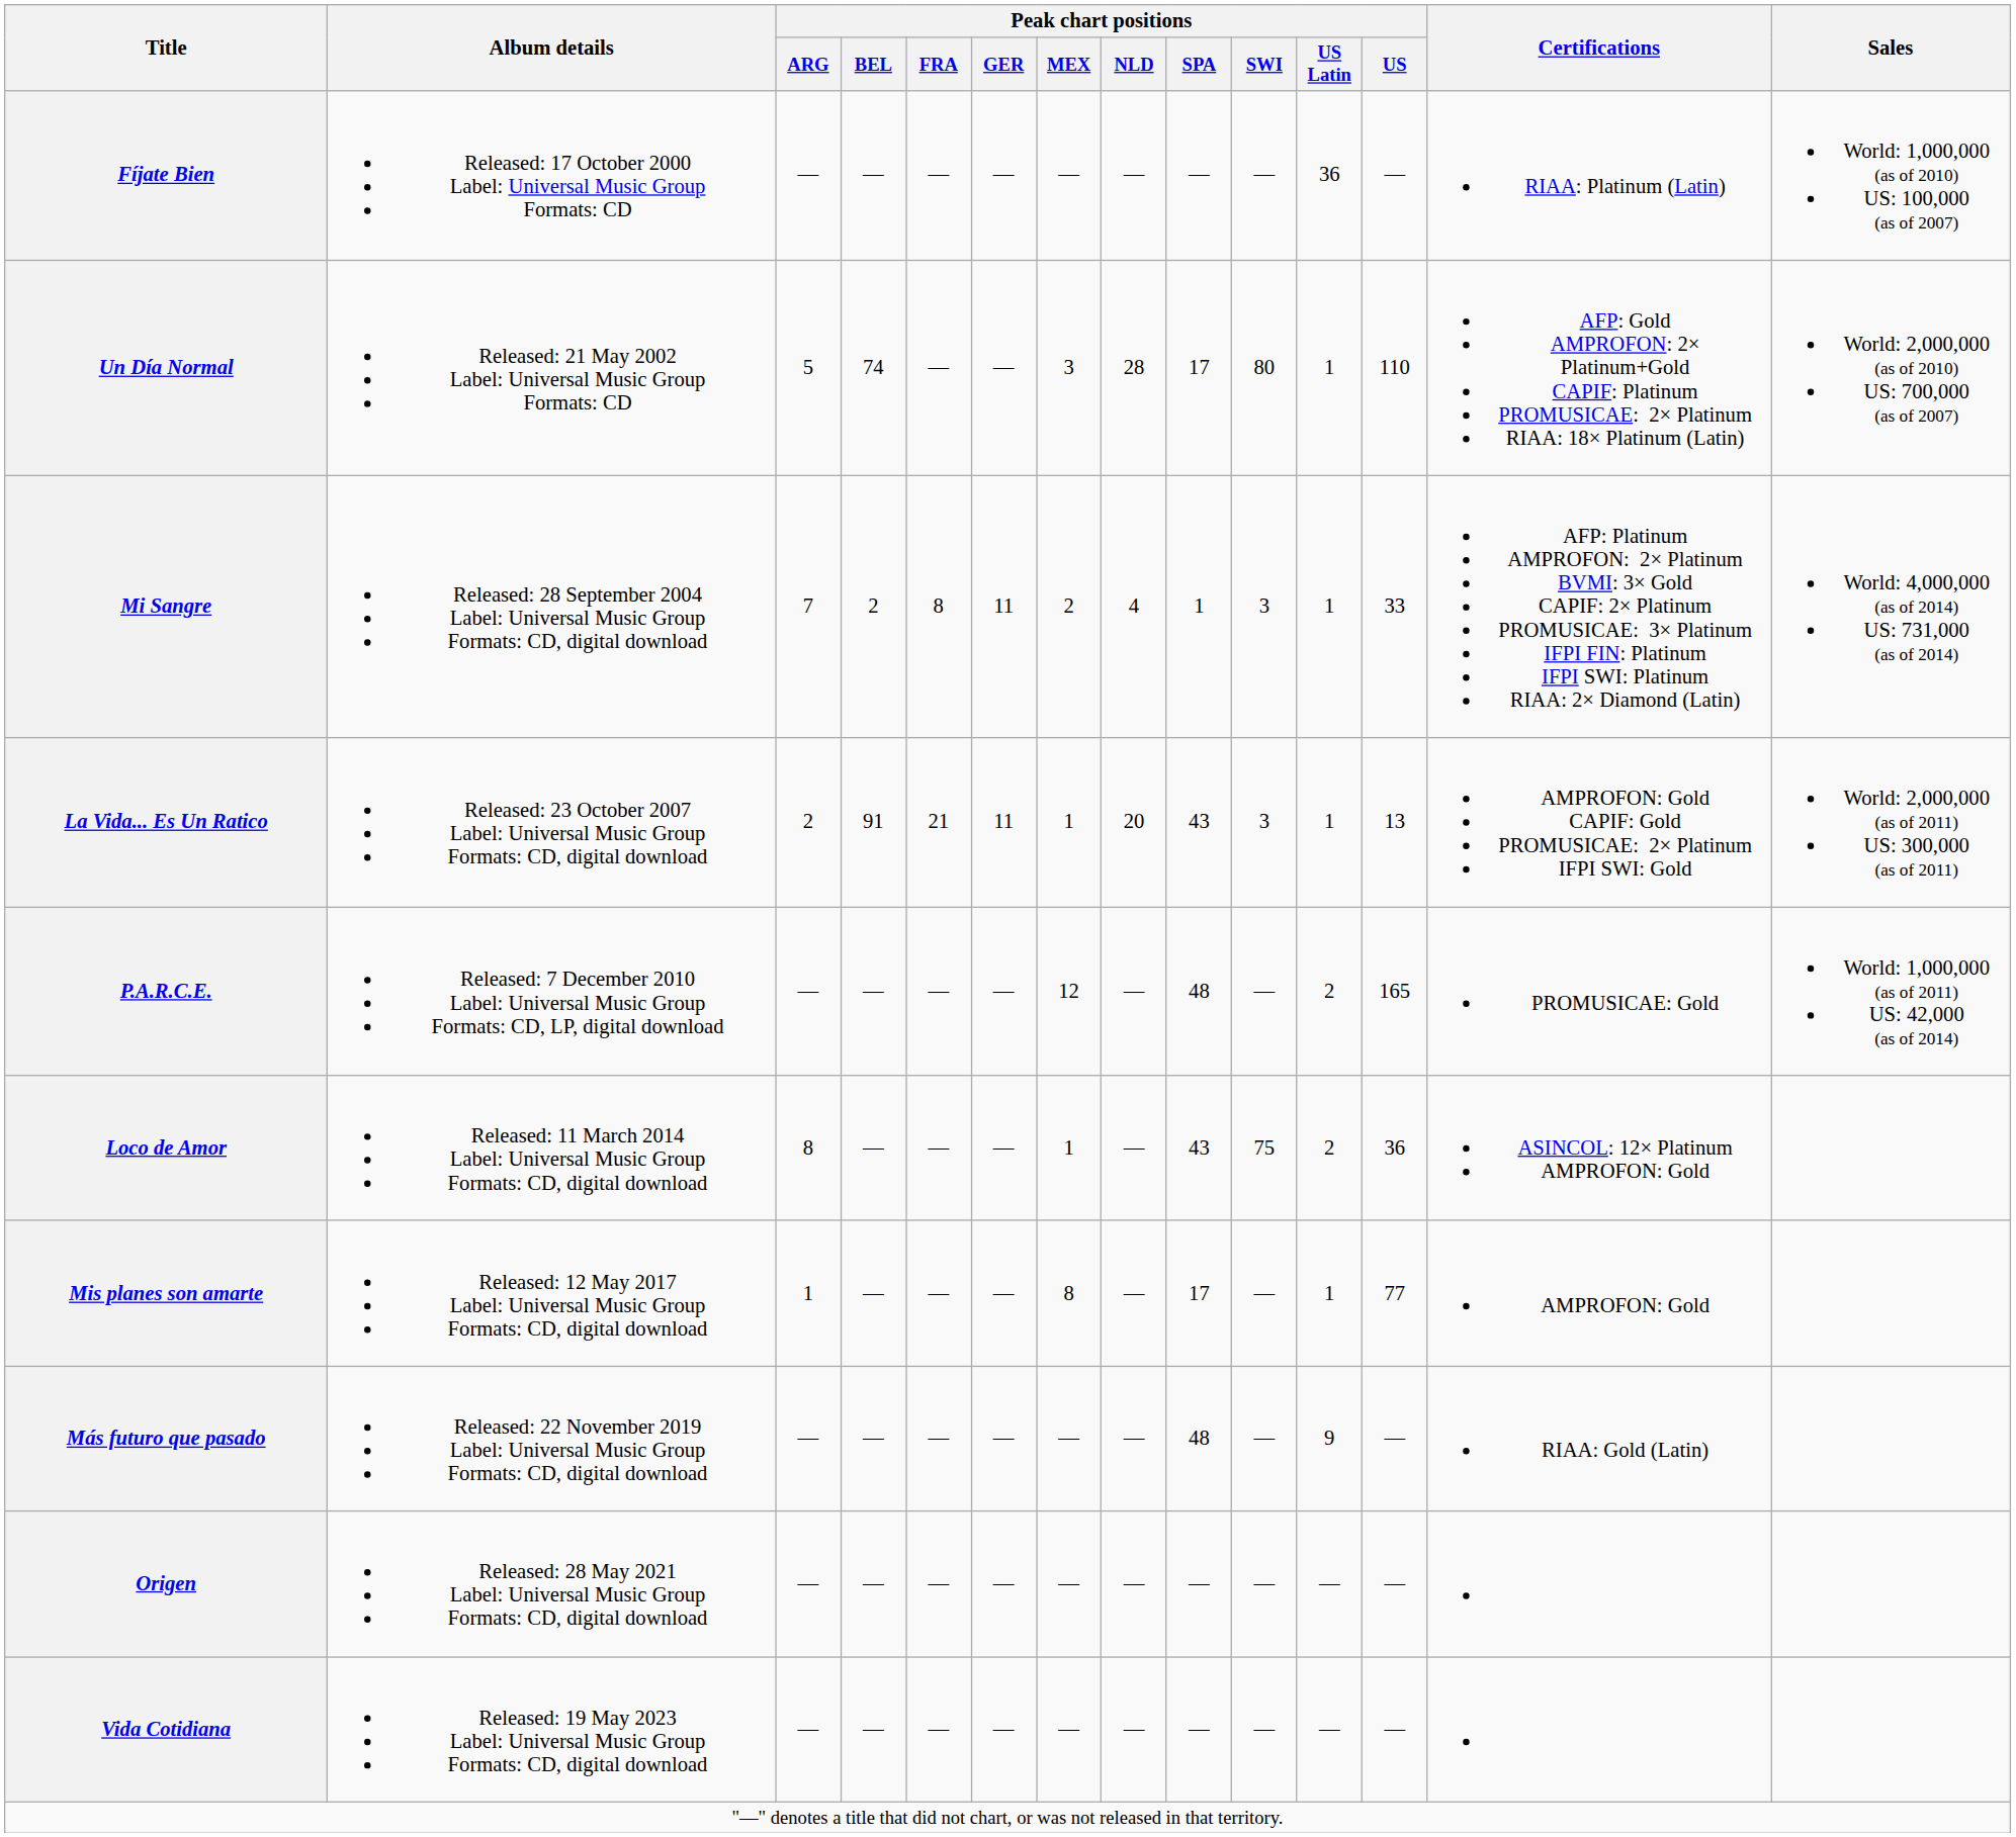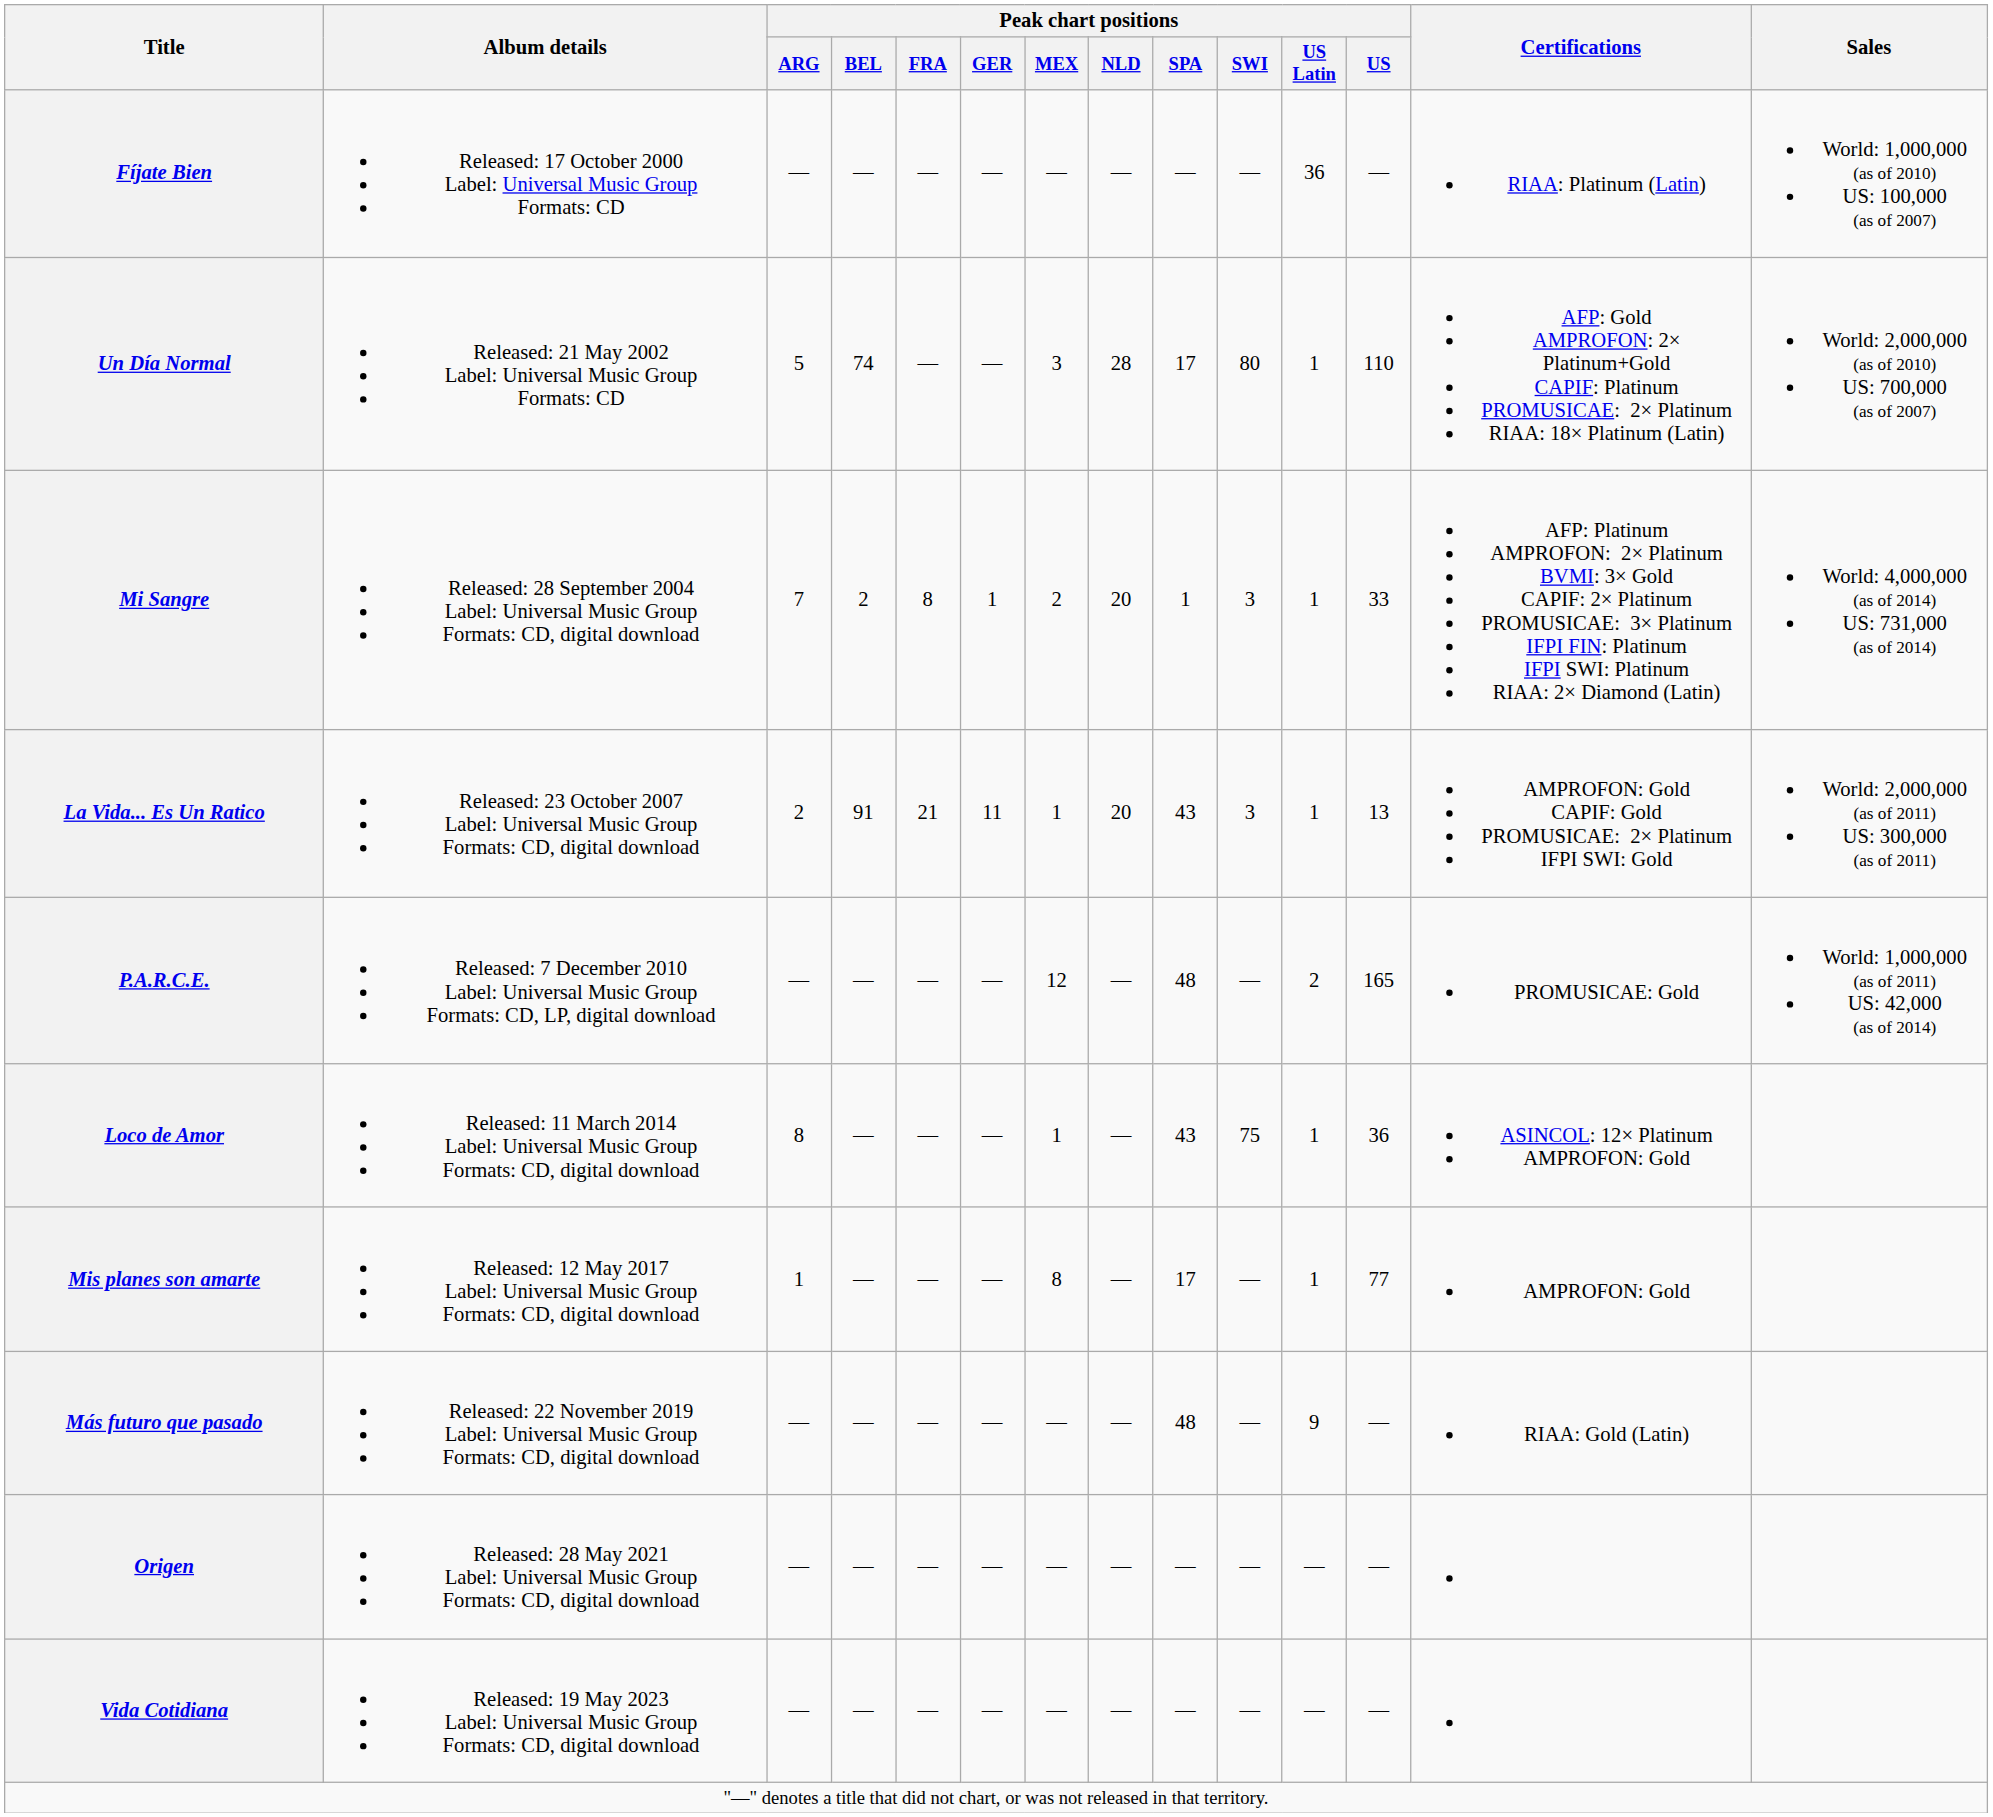 <table class="wikitable plainrowheaders" style="text-align:center;">
 <tr>
 <th scope="col" rowspan="2" style="width:15em;">Title</th>
 <th scope="col" rowspan="2" style="width:21em;">Album details</th>
 <th scope="col" colspan="10">Peak chart positions</th>
 <th scope="col" rowspan="2" style="width:16em;"><a href='#'>Certifications</a></th>
 <th scope="col" rowspan="2" style="width:11em;">Sales</th>
 </tr>
 <tr>
 <th scope="col" style="width:3em;font-size:90%;"><a href='#'>ARG</a><br></th>
 <th scope="col" style="width:3em;font-size:90%;"><a href='#'>BEL</a><br></th>
 <th scope="col" style="width:3em;font-size:90%;"><a href='#'>FRA</a> <br></th>
 <th scope="col" style="width:3em;font-size:90%;"><a href='#'>GER</a> <br></th>
 <th scope="col" style="width:3em;font-size:90%;"><a href='#'>MEX</a><br></th>
 <th scope="col" style="width:3em;font-size:90%;"><a href='#'>NLD</a><br></th>
 <th scope="col" style="width:3em;font-size:90%;"><a href='#'>SPA</a> <br></th>
 <th scope="col" style="width:3em;font-size:90%;"><a href='#'>SWI</a> <br></th>
 <th scope="col" style="width:3em;font-size:90%;"><a href='#'>US<br>Latin</a><br></th>
 <th scope="col" style="width:3em;font-size:90%;"><a href='#'>US</a><br></th>
 </tr>
 <tr>
 <th scope="row"><em><a href='#'>Fíjate Bien</a></em></th>
 <td><br><ul><li>Released: 17 October 2000</li><li>Label: <a href='#'>Universal Music Group</a></li><li>Formats: CD</li></ul></td>
 <td>—</td>
 <td>—</td>
 <td>—</td>
 <td>—</td>
 <td>—</td>
 <td>—</td>
 <td>—</td>
 <td>—</td>
 <td>36</td>
 <td>—</td>
 <td><br><ul><li><a href='#'>RIAA</a>: Platinum (<a href='#'>Latin</a>)</li></ul></td>
 <td><br><ul><li>World: 1,000,000 <br> <small>(as of 2010)</small></li><li>US: 100,000 <br> <small>(as of 2007)</small></li></ul></td>
 </tr>
 <tr>
 <th scope="row"><em><a href='#'>Un Día Normal</a></em></th>
 <td><br><ul><li>Released: 21 May 2002</li><li>Label: Universal Music Group</li><li>Formats: CD</li></ul></td>
 <td>5</td>
 <td>74</td>
 <td>—</td>
 <td>—</td>
 <td>3</td>
 <td>28</td>
 <td>17</td>
 <td>80</td>
 <td>1</td>
 <td>110</td>
 <td><br><ul><li><a href='#'>AFP</a>: Gold</li><li><a href='#'>AMPROFON</a>: 2× Platinum+Gold</li><li><a href='#'>CAPIF</a>: Platinum</li><li><a href='#'>PROMUSICAE</a>:  2× Platinum</li><li>RIAA: 18× Platinum (Latin)</li></ul></td>
 <td><br><ul><li>World: 2,000,000 <br> <small>(as of 2010)</small></li><li>US: 700,000 <br> <small>(as of 2007)</small></li></ul></td>
 </tr>
 <tr>
 <th scope="row"><em><a href='#'>Mi Sangre</a></em></th>
 <td><br><ul><li>Released: 28 September 2004</li><li>Label: Universal Music Group</li><li>Formats: CD, digital download</li></ul></td>
 <td>7</td>
 <td>2</td>
 <td>8</td>
-<td>11</td>
+<td>1</td>
 <td>2</td>
-<td>4</td>
+<td>20</td>
 <td>1</td>
 <td>3</td>
 <td>1</td>
 <td>33</td>
 <td><br><ul><li>AFP: Platinum </li><li>AMPROFON:  2× Platinum</li><li><a href='#'>BVMI</a>: 3× Gold</li><li>CAPIF: 2× Platinum</li><li>PROMUSICAE:  3× Platinum</li><li><a href='#'>IFPI FIN</a>: Platinum</li><li><a href='#'>IFPI</a> SWI: Platinum</li><li>RIAA: 2× Diamond (Latin)</li></ul></td>
 <td><br><ul><li>World: 4,000,000 <br> <small>(as of 2014)</small></li><li>US: 731,000 <br> <small>(as of 2014)</small></li></ul></td>
 </tr>
 <tr>
 <th scope="row"><em><a href='#'>La Vida... Es Un Ratico</a></em></th>
 <td><br><ul><li>Released: 23 October 2007</li><li>Label: Universal Music Group</li><li>Formats: CD, digital download</li></ul></td>
 <td>2</td>
 <td>91</td>
 <td>21</td>
 <td>11</td>
 <td>1</td>
 <td>20</td>
 <td>43</td>
 <td>3</td>
 <td>1</td>
 <td>13</td>
 <td><br><ul><li>AMPROFON: Gold</li><li>CAPIF: Gold</li><li>PROMUSICAE:  2× Platinum</li><li>IFPI SWI: Gold</li></ul></td>
 <td><br><ul><li>World: 2,000,000<br> <small>(as of 2011)</small></li><li>US: 300,000 <br> <small>(as of 2011)</small></li></ul></td>
 </tr>
 <tr>
 <th scope="row"><em><a href='#'>P.A.R.C.E.</a></em></th>
 <td><br><ul><li>Released: 7 December 2010</li><li>Label: Universal Music Group</li><li>Formats: CD, LP, digital download</li></ul></td>
 <td>—</td>
 <td>—</td>
 <td>—</td>
 <td>—</td>
 <td>12</td>
 <td>—</td>
 <td>48<br></td>
 <td>—</td>
 <td>2</td>
 <td>165</td>
 <td><br><ul><li>PROMUSICAE: Gold</li></ul></td>
 <td><br><ul><li>World: 1,000,000 <br> <small>(as of 2011)</small></li><li>US: 42,000 <br> <small>(as of 2014)</small></li></ul></td>
 </tr>
 <tr>
 <th scope="row"><em><a href='#'>Loco de Amor</a></em></th>
 <td><br><ul><li>Released: 11 March 2014</li><li>Label: Universal Music Group</li><li>Formats: CD, digital download</li></ul></td>
 <td>8</td>
 <td>—</td>
 <td>—</td>
 <td>—</td>
 <td>1</td>
 <td>—</td>
 <td>43</td>
 <td>75</td>
-<td>2</td>
+<td>1</td>
 <td>36</td>
 <td><br><ul><li><a href='#'>ASINCOL</a>: 12× Platinum</li><li>AMPROFON: Gold</li></ul></td>
 <td></td>
 </tr>
 <tr>
 <th scope="row"><em><a href='#'>Mis planes son amarte</a></em></th>
 <td><br><ul><li>Released: 12 May 2017</li><li>Label: Universal Music Group</li><li>Formats: CD, digital download</li></ul></td>
 <td>1<br></td>
 <td>—</td>
 <td>—</td>
 <td>—</td>
 <td>8</td>
 <td>—</td>
 <td>17<br></td>
 <td>—</td>
 <td>1</td>
 <td>77</td>
 <td><br><ul><li>AMPROFON: Gold</li></ul></td>
 <td></td>
 </tr>
 <tr>
 <th scope="row"><em><a href='#'>Más futuro que pasado</a></em></th>
 <td><br><ul><li>Released: 22 November 2019</li><li>Label: Universal Music Group</li><li>Formats: CD, digital download</li></ul></td>
 <td>—</td>
 <td>—</td>
 <td>—</td>
 <td>—</td>
 <td>—</td>
 <td>—</td>
 <td>48<br></td>
 <td>—</td>
 <td>9</td>
 <td>—</td>
 <td><br><ul><li>RIAA: Gold (Latin)</li></ul></td>
 <td></td>
 </tr>
 <tr>
 <th scope="row"><em><a href='#'>Origen</a></em></th>
 <td><br><ul><li>Released: 28 May 2021</li><li>Label: Universal Music Group</li><li>Formats: CD, digital download</li></ul></td>
 <td>—</td>
 <td>—</td>
 <td>—</td>
 <td>—</td>
 <td>—</td>
 <td>—</td>
 <td>—</td>
 <td>—</td>
 <td>—</td>
 <td>—</td>
 <td><br><ul><li></li></ul></td>
 <td></td>
 </tr>
 <tr>
 <th scope="row"><em><a href='#'>Vida Cotidiana</a></em></th>
 <td><br><ul><li>Released: 19 May 2023</li><li>Label: Universal Music Group</li><li>Formats: CD, digital download</li></ul></td>
 <td>—</td>
 <td>—</td>
 <td>—</td>
 <td>—</td>
 <td>—</td>
 <td>—</td>
 <td>—</td>
 <td>—</td>
 <td>—</td>
 <td>—</td>
 <td><br><ul><li></li></ul></td>
 <td></td>
 </tr>
 <tr>
 <td colspan="17" style="font-size:90%">"—" denotes a title that did not chart, or was not released in that territory.</td>
 </tr>
 </table>
